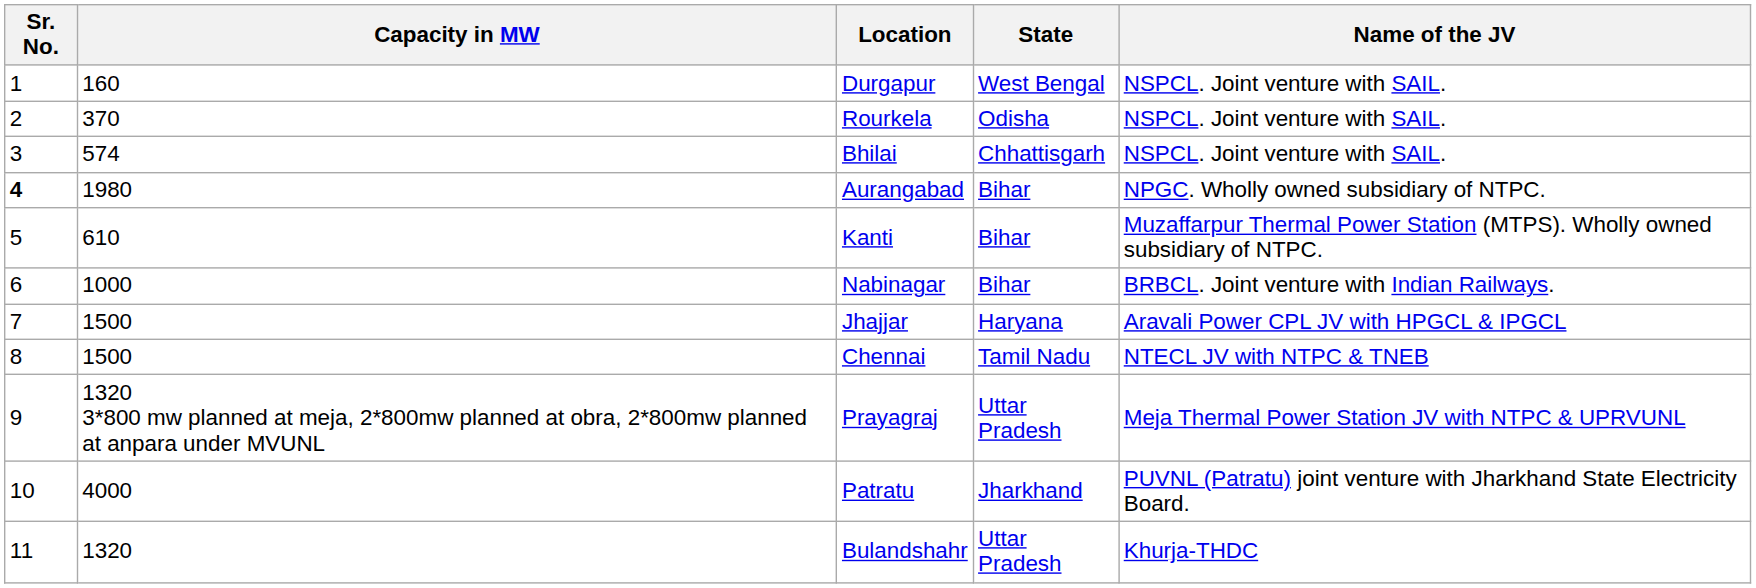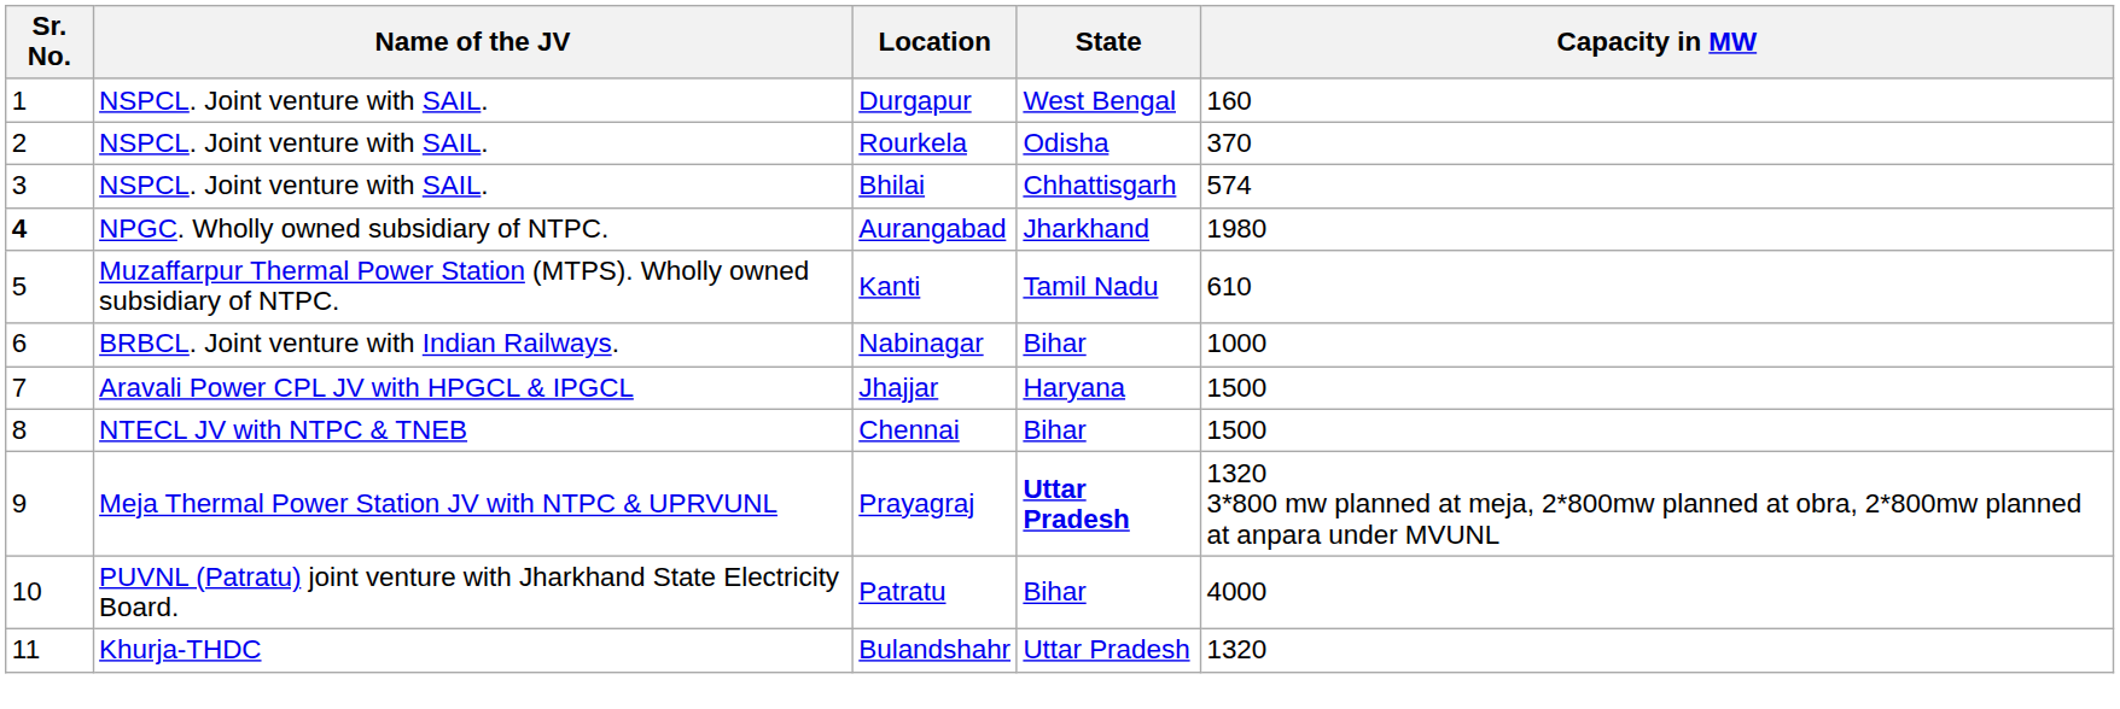 <table class="wikitable sortable" style="background:#fff;">
 <tr>
 <th>Sr. No.</th>
-<th>Capacity in <a href='#'>MW</a></th>
+<th>Name of the JV</th>
 <th>Location</th>
 <th>State</th>
-<th>Name of the JV</th>
+<th>Capacity in <a href='#'>MW</a></th>
 </tr>
 <tr style="text-align:left;">
 <td>1</td>
-<td>160</td>
+<td><a href='#'>NSPCL</a>. Joint venture with <a href='#'>SAIL</a>.</td>
 <td><a href='#'>Durgapur</a></td>
 <td><a href='#'>West Bengal</a></td>
-<td><a href='#'>NSPCL</a>. Joint venture with <a href='#'>SAIL</a>.</td>
+<td>160</td>
 </tr>
 <tr style="text-align:left;">
 <td>2</td>
-<td>370</td>
+<td><a href='#'>NSPCL</a>. Joint venture with <a href='#'>SAIL</a>.</td>
 <td><a href='#'>Rourkela</a></td>
 <td><a href='#'>Odisha</a></td>
-<td><a href='#'>NSPCL</a>. Joint venture with <a href='#'>SAIL</a>.</td>
+<td>370</td>
 </tr>
 <tr style="text-align:left;">
 <td>3</td>
-<td>574</td>
+<td><a href='#'>NSPCL</a>. Joint venture with <a href='#'>SAIL</a>.</td>
 <td><a href='#'>Bhilai</a></td>
 <td><a href='#'>Chhattisgarh</a></td>
-<td><a href='#'>NSPCL</a>. Joint venture with <a href='#'>SAIL</a>.</td>
+<td>574</td>
 </tr>
 <tr style="text-align:left;">
 <td><strong>4</strong></td>
+<td><a href='#'>NPGC</a>. Wholly owned subsidiary of NTPC.</td>
+<td><a href='#'>Aurangabad</a></td>
+<td><a href='#'>Jharkhand</a></td>
 <td>1980</td>
-<td><a href='#'>Aurangabad</a></td>
-<td><a href='#'>Bihar</a></td>
-<td><a href='#'>NPGC</a>. Wholly owned subsidiary of NTPC.</td>
 </tr>
 <tr style="text-align:left;">
 <td>5</td>
+<td><a href='#'>Muzaffarpur Thermal Power Station</a> (MTPS). Wholly owned subsidiary of NTPC.</td>
+<td><a href='#'>Kanti</a></td>
+<td><a href='#'>Tamil Nadu</a></td>
 <td>610</td>
-<td><a href='#'>Kanti</a></td>
-<td><a href='#'>Bihar</a></td>
-<td><a href='#'>Muzaffarpur Thermal Power Station</a> (MTPS). Wholly owned subsidiary of NTPC.</td>
 </tr>
 <tr style="text-align:left;">
 <td>6</td>
-<td>1000</td>
+<td><a href='#'>BRBCL</a>. Joint venture with <a href='#'>Indian Railways</a>.</td>
 <td><a href='#'>Nabinagar</a></td>
 <td><a href='#'>Bihar</a></td>
-<td><a href='#'>BRBCL</a>. Joint venture with <a href='#'>Indian Railways</a>.</td>
+<td>1000</td>
 </tr>
 <tr style="text-align:left;">
 <td>7</td>
-<td>1500</td>
+<td><a href='#'>Aravali Power CPL JV with HPGCL & IPGCL</a></td>
 <td><a href='#'>Jhajjar</a></td>
 <td><a href='#'>Haryana</a></td>
-<td><a href='#'>Aravali Power CPL JV with HPGCL & IPGCL</a></td>
+<td>1500</td>
 </tr>
 <tr style="text-align:left;"|>
 <td>8</td>
+<td><a href='#'>NTECL JV with NTPC & TNEB</a></td>
+<td><a href='#'>Chennai</a></td>
+<td><a href='#'>Bihar</a></td>
 <td>1500</td>
-<td><a href='#'>Chennai</a></td>
-<td><a href='#'>Tamil Nadu</a></td>
-<td><a href='#'>NTECL JV with NTPC & TNEB</a></td>
 </tr>
 <tr style="text-align:left;"|>
 <td>9</td>
+<td><a href='#'>Meja Thermal Power Station JV with NTPC & UPRVUNL</a></td>
+<td><a href='#'>Prayagraj</a></td>
+<td><strong><a href='#'>Uttar Pradesh</a></strong></td>
 <td>1320<br>3*800 mw planned at meja, 2*800mw planned at obra, 2*800mw planned at anpara under MVUNL</td>
-<td><a href='#'>Prayagraj</a></td>
-<td><a href='#'>Uttar Pradesh</a></td>
-<td><a href='#'>Meja Thermal Power Station JV with NTPC & UPRVUNL</a></td>
 </tr>
 <tr style="text-align:left;"|>
 <td>10</td>
+<td><a href='#'>PUVNL (Patratu)</a> joint venture with Jharkhand State Electricity Board.</td>
+<td><a href='#'>Patratu</a></td>
+<td><a href='#'>Bihar</a></td>
 <td>4000</td>
-<td><a href='#'>Patratu</a></td>
-<td><a href='#'>Jharkhand</a></td>
-<td><a href='#'>PUVNL (Patratu)</a> joint venture with Jharkhand State Electricity Board.</td>
 </tr>
 <tr style="text-align:left;"|>
 <td>11</td>
-<td>1320</td>
+<td><a href='#'>Khurja-THDC</a></td>
 <td><a href='#'>Bulandshahr</a></td>
 <td><a href='#'>Uttar Pradesh</a></td>
-<td><a href='#'>Khurja-THDC</a></td>
+<td>1320</td>
 </tr>
 </table>
